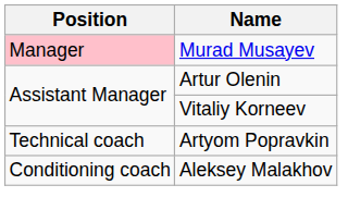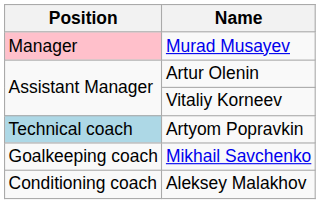 <table class="wikitable sortable" style="text-align: left;">
 <tr>
 <th>Position</th>
 <th>Name</th>
 </tr>
 <tr>
 <td style="background: pink;">Manager</td>
 <td> <a href='#'>Murad Musayev</a></td>
 </tr>
 <tr>
 <td rowspan="2">Assistant Manager</td>
 <td> Artur Olenin</td>
 </tr>
 <tr>
 <td> Vitaliy Korneev</td>
 </tr>
 <tr>
-<td>Technical coach</td>
+<td style="background: lightblue;">Technical coach</td>
 <td> Artyom Popravkin</td>
+</tr>
+<tr>
+<td>Goalkeeping coach</td>
+<td> <a href='#'>Mikhail Savchenko</a></td>
 </tr>
 <tr>
 <td>Conditioning coach</td>
 <td> Aleksey Malakhov</td>
 </tr>
 </table>
